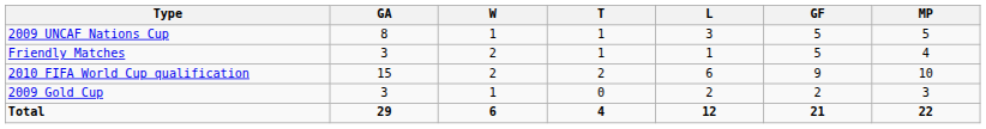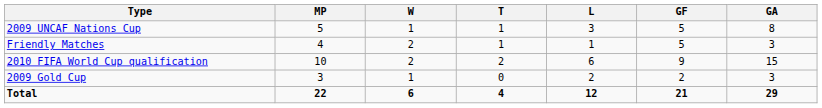 <table class="wikitable" width=50% style="font-size: 95%">
 <tr>
 <th width=15%>Type</th>
-<th width=5%>GA</th>
+<th width=5%>MP</th>
 <th width=5%>W</th>
 <th width=5%>T</th>
 <th width=5%>L</th>
 <th width=5%>GF</th>
-<th width=5%>MP</th>
+<th width=5%>GA</th>
 </tr>
 <tr>
 <td><a href='#'>2009 UNCAF Nations Cup</a></td>
-<td align=center>8</td>
+<td align=center>5</td>
 <td align=center>1</td>
 <td align=center>1</td>
 <td align=center>3</td>
 <td align=center>5</td>
-<td align=center>5</td>
+<td align=center>8</td>
 </tr>
 <tr>
 <td><a href='#'>Friendly Matches</a></td>
-<td align=center>3</td>
+<td align=center>4</td>
 <td align=center>2</td>
 <td align=center>1</td>
 <td align=center>1</td>
 <td align=center>5</td>
-<td align=center>4</td>
+<td align=center>3</td>
 </tr>
 <tr>
 <td><a href='#'>2010 FIFA World Cup qualification</a></td>
-<td align=center>15</td>
+<td align=center>10</td>
 <td align=center>2</td>
 <td align=center>2</td>
 <td align=center>6</td>
 <td align=center>9</td>
-<td align=center>10</td>
+<td align=center>15</td>
 </tr>
 <tr>
 <td><a href='#'>2009 Gold Cup</a></td>
 <td align=center>3</td>
 <td align=center>1</td>
 <td align=center>0</td>
 <td align=center>2</td>
 <td align=center>2</td>
 <td align=center>3</td>
 </tr>
 <tr>
 <td><strong>Total</strong></td>
-<td align=center><strong>29</strong></td>
+<td align=center><strong>22</strong></td>
 <td align=center><strong>6</strong></td>
 <td align=center><strong>4</strong></td>
 <td align=center><strong>12</strong></td>
 <td align=center><strong>21</strong></td>
-<td align=center><strong>22</strong></td>
+<td align=center><strong>29</strong></td>
 </tr>
 </table>
